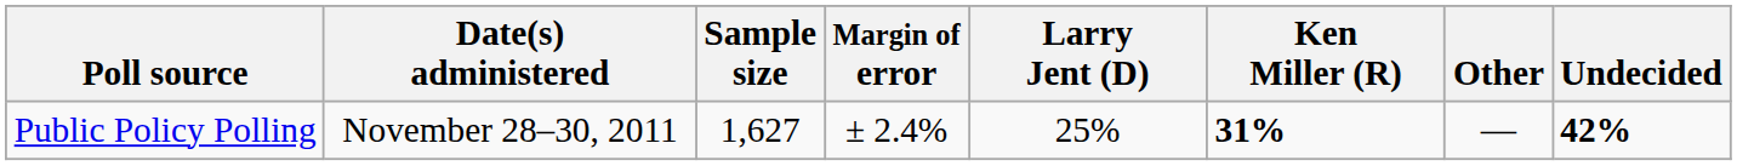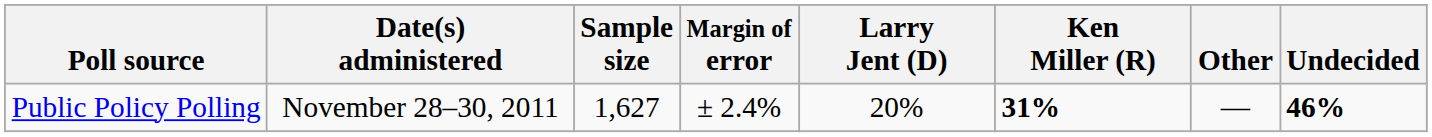 <table class="wikitable">
 <tr valign= bottom>
 <th>Poll source</th>
 <th style="width:160px;">Date(s)<br>administered</th>
 <th class=small>Sample<br>size</th>
 <th><small>Margin of</small><br>error</th>
 <th width=100px>Larry<br>Jent (D)</th>
 <th width=100px>Ken<br>Miller (R)</th>
 <th>Other</th>
 <th>Undecided</th>
 </tr>
 <tr>
 <td><a href='#'>Public Policy Polling</a></td>
 <td align=center>November 28–30, 2011</td>
 <td align=center>1,627</td>
 <td align=center>± 2.4%</td>
-<td align=center>25%</td>
+<td align=center>20%</td>
 <td><strong>31%</strong></td>
 <td align=center>—</td>
-<td><strong>42%</strong></td>
+<td><strong>46%</strong></td>
 </tr>
 </table>
